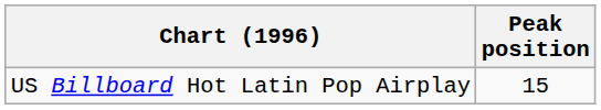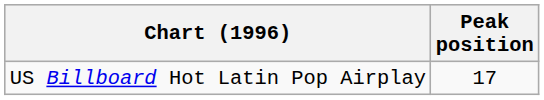 <table class="wikitable">
 <tr>
 <th align="left">Chart (1996)</th>
 <th align="left">Peak<br>position</th>
 </tr>
 <tr>
 <td align="left">US <em><a href='#'>Billboard</a></em> Hot Latin Pop Airplay</td>
-<td align="center">15</td>
+<td align="center">17</td>
 </tr>
 </table>
